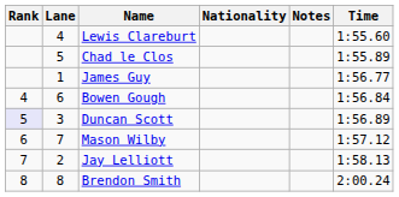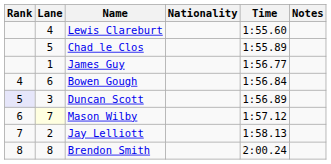 <table class="wikitable sortable" style="text-align:center">
 <tr>
 <th>Rank</th>
 <th>Lane</th>
 <th>Name</th>
 <th>Nationality</th>
+<th>Time</th>
 <th>Notes</th>
-<th>Time</th>
 </tr>
 <tr>
 <td></td>
 <td>4</td>
 <td align="left"><a href='#'>Lewis Clareburt</a></td>
 <td align="left"></td>
+<td>1:55.60</td>
 <td></td>
-<td>1:55.60</td>
 </tr>
 <tr>
 <td></td>
 <td>5</td>
 <td align="left"><a href='#'>Chad le Clos</a></td>
 <td align="left"></td>
+<td>1:55.89</td>
 <td></td>
-<td>1:55.89</td>
 </tr>
 <tr>
 <td></td>
 <td>1</td>
 <td align="left"><a href='#'>James Guy</a></td>
 <td align="left"></td>
+<td>1:56.77</td>
 <td></td>
-<td>1:56.77</td>
 </tr>
 <tr>
 <td>4</td>
 <td>6</td>
 <td align="left"><a href='#'>Bowen Gough</a></td>
 <td align="left"></td>
+<td>1:56.84</td>
 <td></td>
-<td>1:56.84</td>
 </tr>
 <tr>
 <td style="background: lavender;">5</td>
 <td>3</td>
 <td align="left"><a href='#'>Duncan Scott</a></td>
 <td align="left"></td>
+<td>1:56.89</td>
 <td></td>
-<td>1:56.89</td>
 </tr>
 <tr>
 <td>6</td>
-<td>7</td>
+<td style="background: lightyellow;">7</td>
 <td align="left"><a href='#'>Mason Wilby</a></td>
 <td align="left"></td>
+<td>1:57.12</td>
 <td></td>
-<td>1:57.12</td>
 </tr>
 <tr>
 <td>7</td>
 <td>2</td>
 <td align="left"><a href='#'>Jay Lelliott</a></td>
 <td align="left"></td>
+<td>1:58.13</td>
 <td></td>
-<td>1:58.13</td>
 </tr>
 <tr>
 <td>8</td>
 <td>8</td>
 <td align="left"><a href='#'>Brendon Smith</a></td>
 <td align="left"></td>
+<td>2:00.24</td>
 <td></td>
-<td>2:00.24</td>
 </tr>
 </table>
